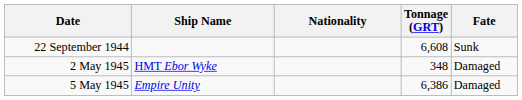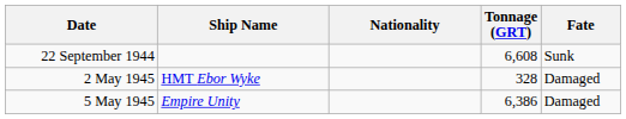 <table class="wikitable sortable">
 <tr>
 <th width="160px">Date</th>
 <th width="180px">Ship Name</th>
 <th width="160px">Nationality</th>
 <th width="25px">Tonnage <br>(<a href='#'>GRT</a>)</th>
 <th width="80px">Fate</th>
 </tr>
 <tr>
 <td align="right">22 September 1944</td>
 <td align="left"></td>
 <td align="left"></td>
 <td align="right">6,608</td>
 <td align="left">Sunk</td>
 </tr>
 <tr>
 <td align="right">2 May 1945</td>
 <td align="left"><a href='#'>HMT <em>Ebor Wyke</em></a></td>
 <td align="left"></td>
-<td align="right">348</td>
+<td align="right">328</td>
 <td align="left">Damaged</td>
 </tr>
 <tr>
 <td align="right">5 May 1945</td>
 <td align="left"><a href='#'><em>Empire Unity</em></a></td>
 <td align="left"></td>
 <td align="right">6,386</td>
 <td align="left">Damaged</td>
 </tr>
 </table>
